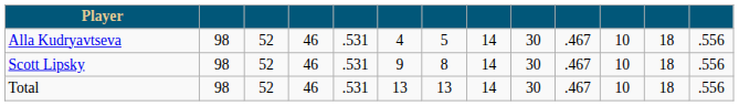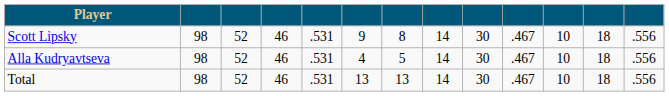 <table class="wikitable" style="text-align:center">
 <tr>
 <th style="background:#015779; color:#E2C993" width="200px">Player</th>
 <th style="background:#015779; color:#E2C993" width="40px"></th>
 <th style="background:#015779; color:#E2C993" width="40px"></th>
 <th style="background:#015779; color:#E2C993" width="40px"></th>
 <th style="background:#015779; color:#E2C993" width="40px"></th>
 <th style="background:#015779; color:#E2C993" width="40px"></th>
 <th style="background:#015779; color:#E2C993" width="40px"></th>
 <th style="background:#015779; color:#E2C993" width="40px"></th>
 <th style="background:#015779; color:#E2C993" width="40px"></th>
 <th style="background:#015779; color:#E2C993" width="40px"></th>
 <th style="background:#015779; color:#E2C993" width="40px"></th>
 <th style="background:#015779; color:#E2C993" width="40px"></th>
 <th style="background:#015779; color:#E2C993" width="40px"></th>
 </tr>
 <tr>
-<td style="text-align:left"><a href='#'>Alla Kudryavtseva</a></td>
+<td style="text-align:left"><a href='#'>Scott Lipsky</a></td>
 <td>98</td>
 <td>52</td>
 <td>46</td>
 <td>.531</td>
-<td>4</td>
-<td>5</td>
+<td>9</td>
+<td>8</td>
 <td>14</td>
 <td>30</td>
 <td>.467</td>
 <td>10</td>
 <td>18</td>
 <td>.556</td>
 </tr>
 <tr>
-<td style="text-align:left"><a href='#'>Scott Lipsky</a></td>
+<td style="text-align:left"><a href='#'>Alla Kudryavtseva</a></td>
 <td>98</td>
 <td>52</td>
 <td>46</td>
 <td>.531</td>
-<td>9</td>
-<td>8</td>
+<td>4</td>
+<td>5</td>
 <td>14</td>
 <td>30</td>
 <td>.467</td>
 <td>10</td>
 <td>18</td>
 <td>.556</td>
 </tr>
 <tr>
 <td style="text-align:left">Total</td>
 <td>98</td>
 <td>52</td>
 <td>46</td>
 <td>.531</td>
 <td>13</td>
 <td>13</td>
 <td>14</td>
 <td>30</td>
 <td>.467</td>
 <td>10</td>
 <td>18</td>
 <td>.556</td>
 </tr>
 </table>
